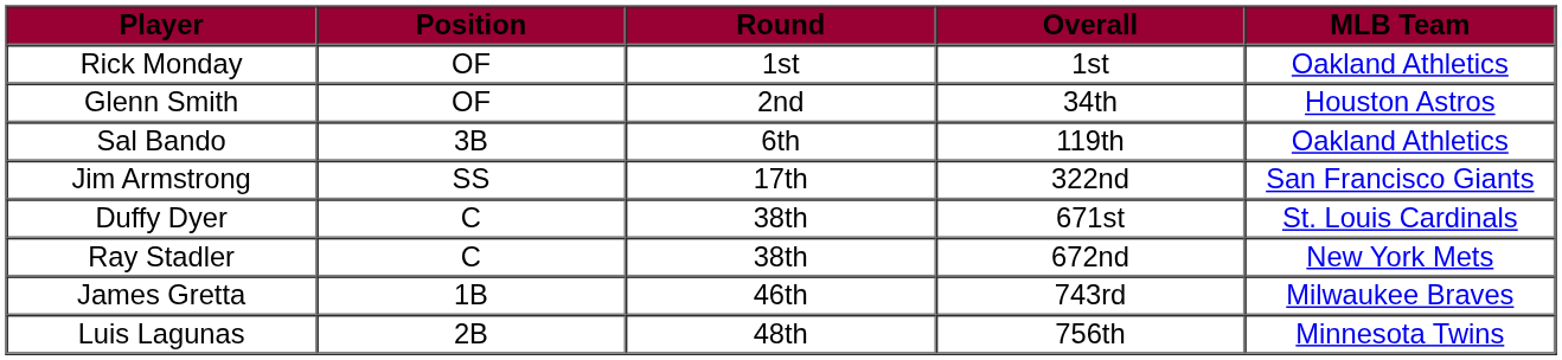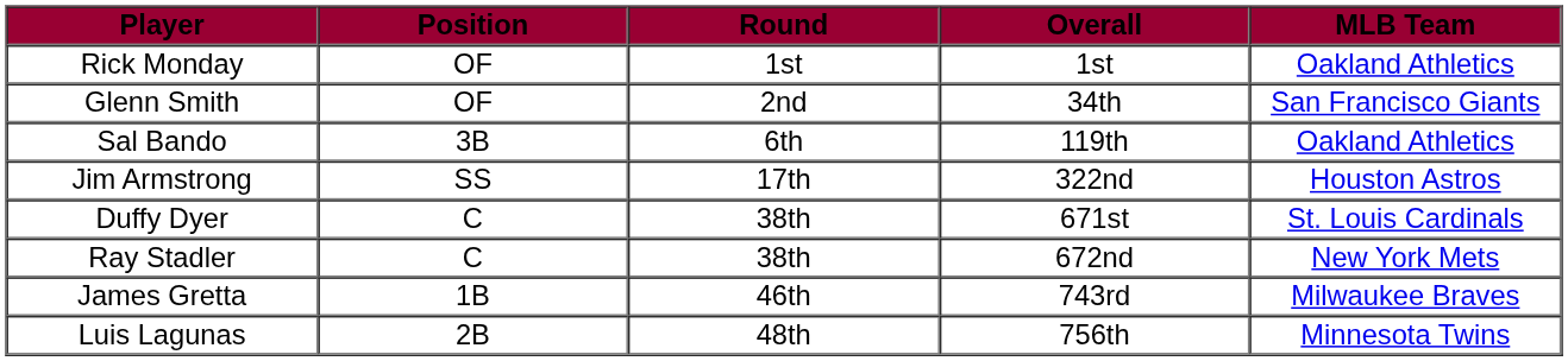 <table cellpadding="1" border="1" cellspacing="0" width="70%">
 <tr>
 <th bgcolor="#990033" width="20%"><span>Player</span></th>
 <th bgcolor="#990033" width="20%"><span>Position</span></th>
 <th bgcolor="#990033" width="20%"><span>Round</span></th>
 <th bgcolor="#990033" width="20%"><span>Overall</span></th>
 <th bgcolor="#990033" width="20%"><span>MLB Team</span></th>
 </tr>
 <tr align="center">
 <td>Rick Monday</td>
 <td>OF</td>
 <td>1st</td>
 <td>1st</td>
 <td><a href='#'>Oakland Athletics</a></td>
 </tr>
 <tr align="center">
 <td>Glenn Smith</td>
 <td>OF</td>
 <td>2nd</td>
 <td>34th</td>
-<td><a href='#'>Houston Astros</a></td>
+<td><a href='#'>San Francisco Giants</a></td>
 </tr>
 <tr align="center">
 <td>Sal Bando</td>
 <td>3B</td>
 <td>6th</td>
 <td>119th</td>
 <td><a href='#'>Oakland Athletics</a></td>
 </tr>
 <tr align="center">
 <td>Jim Armstrong</td>
 <td>SS</td>
 <td>17th</td>
 <td>322nd</td>
-<td><a href='#'>San Francisco Giants</a></td>
+<td><a href='#'>Houston Astros</a></td>
 </tr>
 <tr align="center">
 <td>Duffy Dyer</td>
 <td>C</td>
 <td>38th</td>
 <td>671st</td>
 <td><a href='#'>St. Louis Cardinals</a></td>
 </tr>
 <tr align="center">
 <td>Ray Stadler</td>
 <td>C</td>
 <td>38th</td>
 <td>672nd</td>
 <td><a href='#'>New York Mets</a></td>
 </tr>
 <tr align="center">
 <td>James Gretta</td>
 <td>1B</td>
 <td>46th</td>
 <td>743rd</td>
 <td><a href='#'>Milwaukee Braves</a></td>
 </tr>
 <tr align="center">
 <td>Luis Lagunas</td>
 <td>2B</td>
 <td>48th</td>
 <td>756th</td>
 <td><a href='#'>Minnesota Twins</a></td>
 </tr>
 </table>
